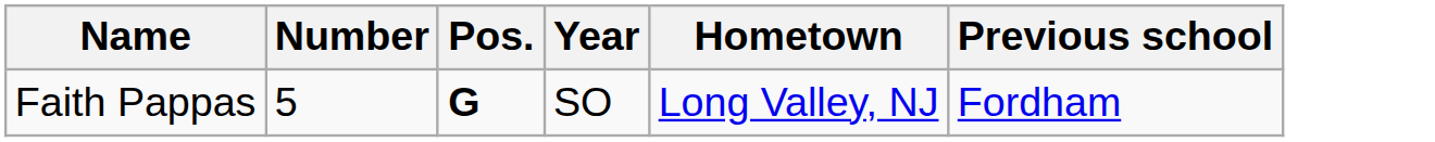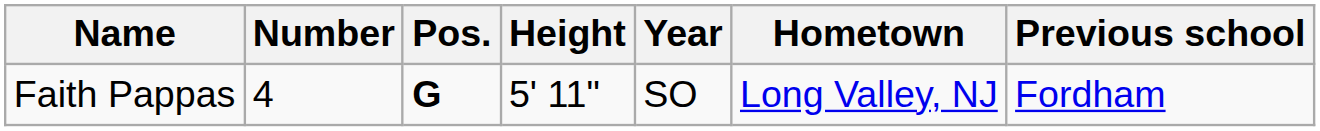 <table class="wikitable sortable" border="1">
 <tr>
 <th>Name</th>
 <th>Number</th>
 <th>Pos.</th>
+<th>Height</th>
 <th>Year</th>
 <th>Hometown</th>
 <th class="unsortable">Previous school</th>
 </tr>
 <tr>
 <td>Faith Pappas</td>
-<td>5</td>
+<td>4</td>
 <td><strong>G</strong></td>
+<td>5' 11"</td>
 <td>SO</td>
 <td><a href='#'>Long Valley, NJ</a></td>
 <td><a href='#'>Fordham</a></td>
 </tr>
 </table>
